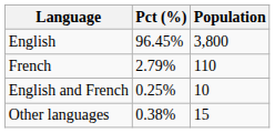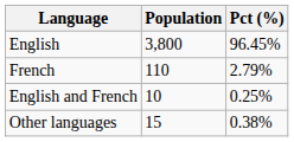 <table class="wikitable">
 <tr>
 <th>Language</th>
+<th>Population</th>
 <th>Pct (%)</th>
-<th>Population</th>
 </tr>
 <tr>
 <td>English</td>
+<td>3,800</td>
 <td>96.45%</td>
-<td>3,800</td>
 </tr>
 <tr>
 <td>French</td>
+<td>110</td>
 <td>2.79%</td>
-<td>110</td>
 </tr>
 <tr>
 <td>English and French</td>
+<td>10</td>
 <td>0.25%</td>
-<td>10</td>
 </tr>
 <tr>
 <td>Other languages</td>
+<td>15</td>
 <td>0.38%</td>
-<td>15</td>
 </tr>
 </table>
